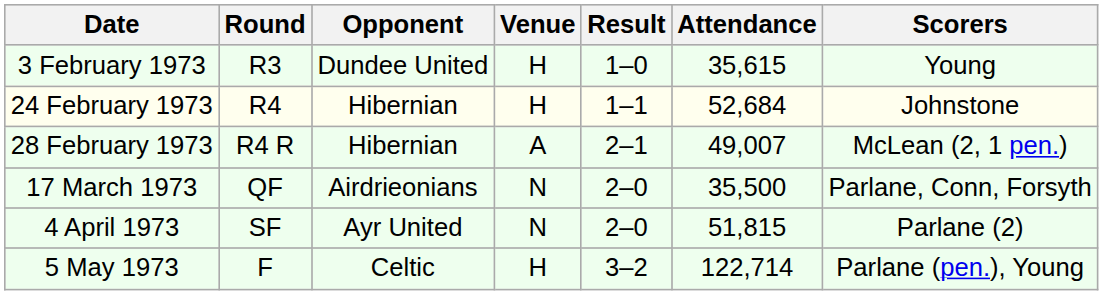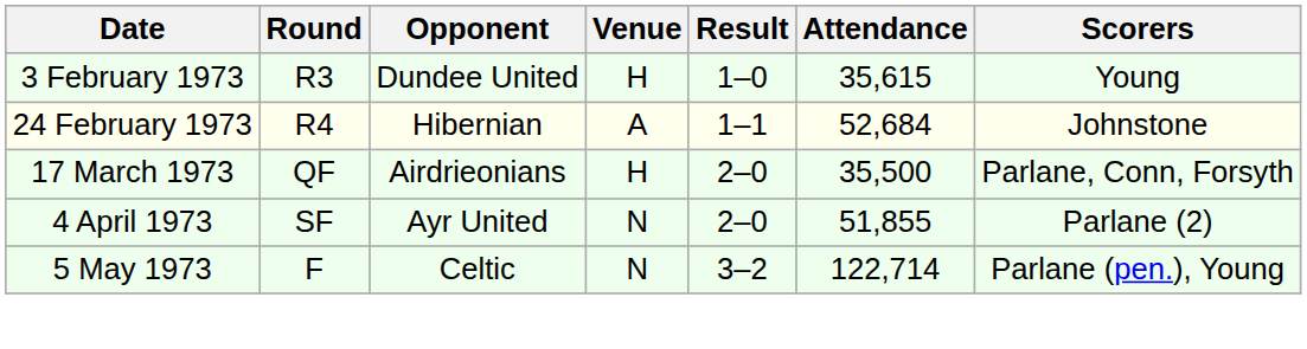 <table class="wikitable sortable" style="font-size:100%; text-align:center">
 <tr>
 <th>Date</th>
 <th>Round</th>
 <th>Opponent</th>
 <th>Venue</th>
 <th>Result</th>
 <th>Attendance</th>
 <th>Scorers</th>
 </tr>
 <tr bgcolor = "#EEFFEE">
 <td>3 February 1973</td>
 <td>R3</td>
 <td>Dundee United</td>
 <td>H</td>
 <td>1–0</td>
 <td>35,615</td>
 <td>Young</td>
 </tr>
 <tr bgcolor = "#FFFFEE">
 <td>24 February 1973</td>
 <td>R4</td>
 <td>Hibernian</td>
-<td>H</td>
+<td>A</td>
 <td>1–1</td>
 <td>52,684</td>
 <td>Johnstone</td>
 </tr>
 <tr bgcolor = "#EEFFEE">
-<td>28 February 1973</td>
-<td>R4 R</td>
-<td>Hibernian</td>
-<td>A</td>
-<td>2–1</td>
-<td>49,007</td>
-<td>McLean (2, 1 <a href='#'>pen.</a>)</td>
-</tr>
-<tr bgcolor = "#EEFFEE">
 <td>17 March 1973</td>
 <td>QF</td>
 <td>Airdrieonians</td>
-<td>N</td>
+<td>H</td>
 <td>2–0</td>
 <td>35,500</td>
 <td>Parlane, Conn, Forsyth</td>
 </tr>
 <tr bgcolor = "#EEFFEE">
 <td>4 April 1973</td>
 <td>SF</td>
 <td>Ayr United</td>
 <td>N</td>
 <td>2–0</td>
-<td>51,815</td>
+<td>51,855</td>
 <td>Parlane (2)</td>
 </tr>
 <tr bgcolor = "#EEFFEE">
 <td>5 May 1973</td>
 <td>F</td>
 <td>Celtic</td>
-<td>H</td>
+<td>N</td>
 <td>3–2</td>
 <td>122,714</td>
 <td>Parlane (<a href='#'>pen.</a>), Young</td>
 </tr>
 </table>
